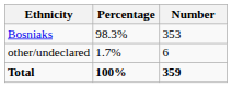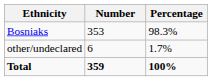 <table class="wikitable">
 <tr>
 <th width="100px">Ethnicity</th>
+<th width="80px">Number</th>
 <th width="80px">Percentage</th>
-<th width="80px">Number</th>
 </tr>
 <tr>
 <td><a href='#'>Bosniaks</a></td>
+<td>353</td>
 <td>98.3%</td>
-<td>353</td>
 </tr>
 <tr>
 <td>other/undeclared</td>
+<td>6</td>
 <td>1.7%</td>
-<td>6</td>
 </tr>
 <tr>
 <td><strong>Total</strong></td>
+<td><strong>359</strong></td>
 <td><strong>100%</strong></td>
-<td><strong>359</strong></td>
 </tr>
 </table>
